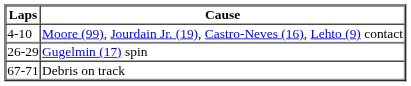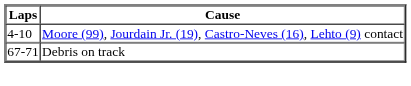 <table border=2 cellspacing=0>
 <tr>
 <th>Laps</th>
 <th>Cause</th>
 </tr>
 <tr>
 <td>4-10</td>
 <td><a href='#'>Moore (99)</a>, <a href='#'>Jourdain Jr. (19)</a>, <a href='#'>Castro-Neves (16)</a>, <a href='#'>Lehto (9)</a> contact</td>
 </tr>
 <tr>
-<td>26-29</td>
-<td><a href='#'>Gugelmin (17)</a> spin</td>
-</tr>
-<tr>
 <td>67-71</td>
 <td>Debris on track</td>
 </tr>
 </table>
